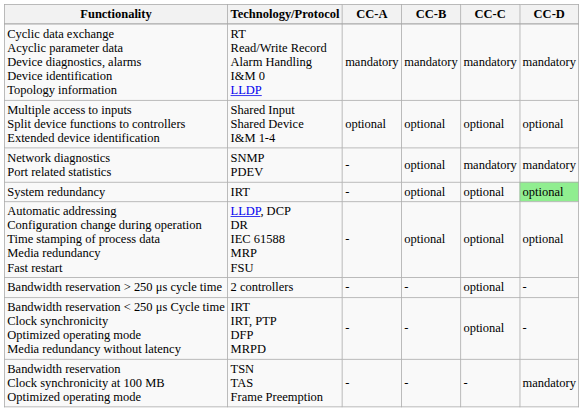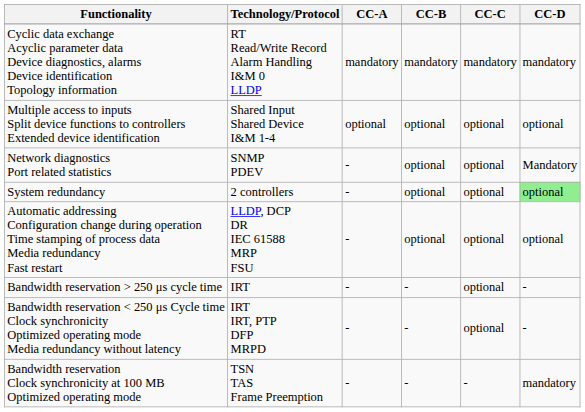 <table class="wikitable plainrowheaders">
 <tr>
 <th scope="col">Functionality</th>
 <th>Technology/Protocol</th>
 <th>CC-A</th>
 <th>CC-B</th>
 <th>CC-C</th>
 <th>CC-D</th>
 </tr>
 <tr>
 </tr>
 <tr>
 <td scope="row">Cyclic data exchange<br>Acyclic parameter data<br>Device diagnostics, alarms<br>Device identification<br>Topology information</td>
 <td>RT<br>Read/Write Record<br>Alarm Handling<br>I&M 0<br><a href='#'>LLDP</a></td>
 <td>mandatory</td>
 <td>mandatory</td>
 <td>mandatory</td>
 <td>mandatory</td>
 </tr>
 <tr>
 <td>Multiple access to inputs<br>Split device functions to controllers<br>Extended device identification</td>
 <td>Shared Input<br>Shared Device<br>I&M 1-4</td>
 <td>optional</td>
 <td>optional</td>
 <td>optional</td>
 <td>optional</td>
 </tr>
 <tr>
 <td>Network diagnostics<br>Port related statistics</td>
 <td>SNMP<br>PDEV</td>
 <td>-</td>
 <td>optional</td>
-<td>mandatory</td>
-<td>mandatory</td>
+<td>optional</td>
+<td>Mandatory</td>
 </tr>
 <tr>
 <td>System redundancy</td>
-<td>IRT</td>
+<td>2 controllers</td>
 <td>-</td>
 <td>optional</td>
 <td>optional</td>
 <td style="background: lightgreen;">optional</td>
 </tr>
 <tr>
 <td>Automatic addressing<br>Configuration change during operation<br>Time stamping of process data<br>Media redundancy<br>Fast restart</td>
 <td><a href='#'>LLDP</a>, DCP<br>DR<br>IEC 61588<br>MRP<br>FSU</td>
 <td>-</td>
 <td>optional</td>
 <td>optional</td>
 <td>optional</td>
 </tr>
 <tr>
 <td>Bandwidth reservation > 250 μs cycle time</td>
-<td>2 controllers</td>
+<td>IRT</td>
 <td>-</td>
 <td>-</td>
 <td>optional</td>
 <td>-</td>
 </tr>
 <tr>
 <td>Bandwidth reservation < 250 μs Cycle time<br>Clock synchronicity<br>Optimized operating mode<br>Media redundancy without latency</td>
 <td>IRT<br>IRT, PTP<br>DFP<br>MRPD</td>
 <td>-</td>
 <td>-</td>
 <td>optional</td>
 <td>-</td>
 </tr>
 <tr>
 <td>Bandwidth reservation<br>Clock synchronicity at 100 MB<br>Optimized operating mode</td>
 <td>TSN<br>TAS<br>Frame Preemption</td>
 <td>-</td>
 <td>-</td>
 <td>-</td>
 <td>mandatory</td>
 </tr>
 </table>
